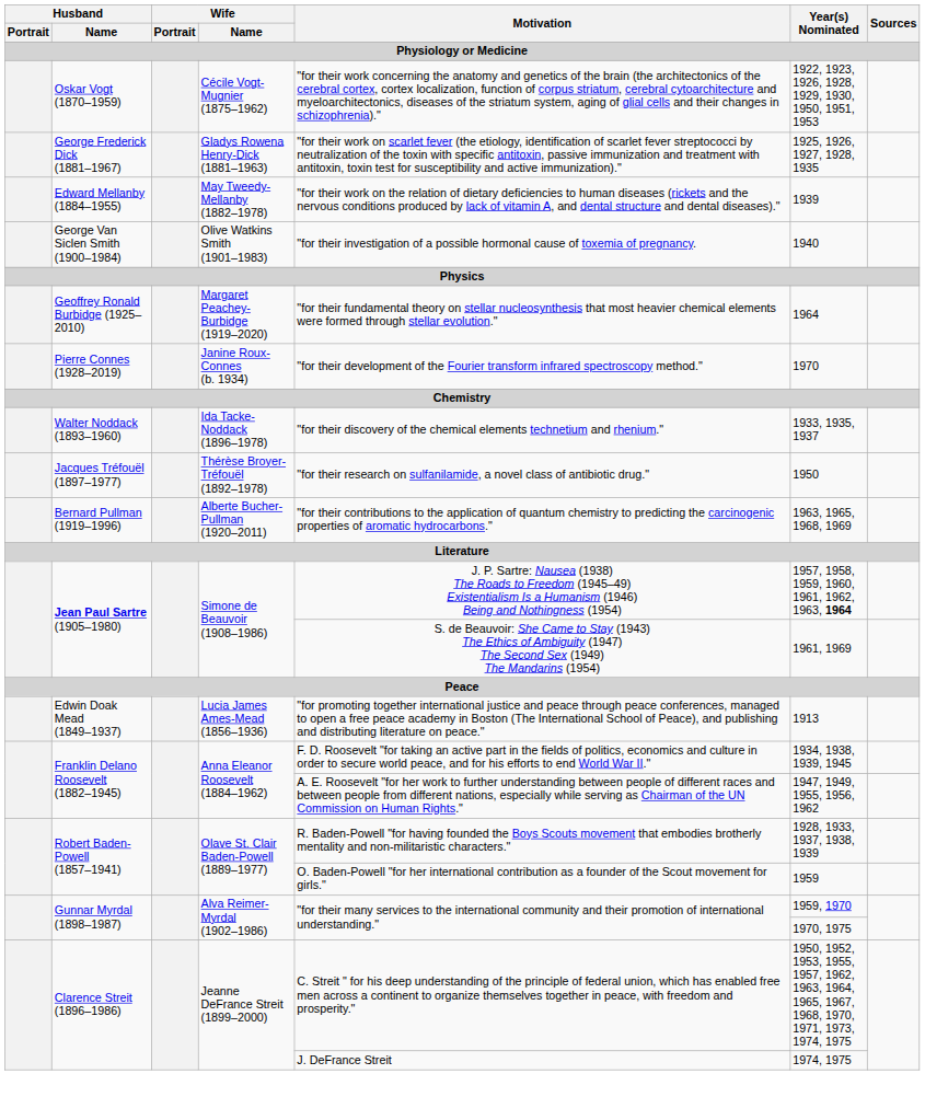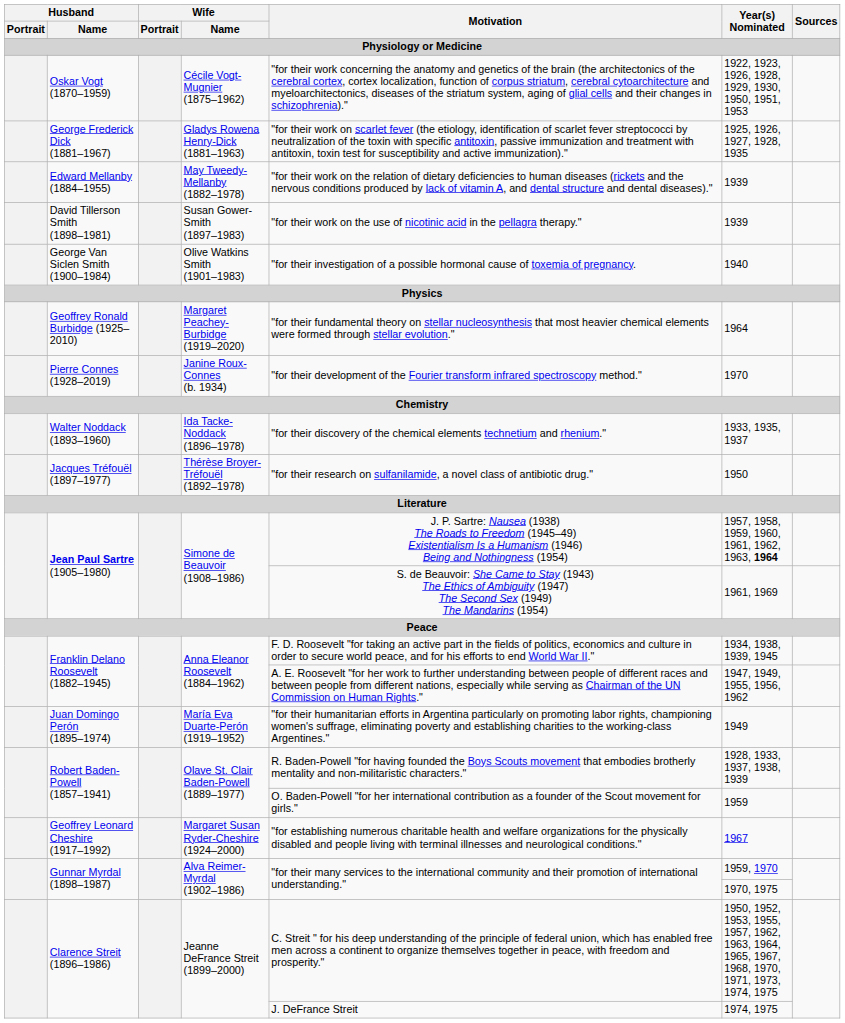 <table class="wikitable sortable">
 <tr>
 <th colspan="2">Husband</th>
 <th colspan="2">Wife</th>
 <th rowspan="2">Motivation</th>
 <th rowspan="2">Year(s) Nominated</th>
 <th rowspan="2">Sources</th>
 </tr>
 <tr>
 <th>Portrait</th>
 <th>Name</th>
 <th>Portrait</th>
 <th>Name</th>
 </tr>
 <tr id="Physiology or Medicine">
 <td colspan=7 align=center style="background:lightgray;white-space:nowrap"><strong>Physiology or Medicine</strong></td>
 </tr>
 <tr>
 <th scope="row"></th>
 <td><a href='#'>Oskar Vogt</a> <br>(1870–1959)</td>
 <th scope="row"></th>
 <td><a href='#'>Cécile Vogt-Mugnier</a> <br>(1875–1962)</td>
 <td>"for their work concerning the anatomy and genetics of the brain (the architectonics of the <a href='#'>cerebral cortex</a>, cortex localization, function of <a href='#'>corpus striatum</a>, <a href='#'>cerebral cytoarchitecture</a> and myeloarchitectonics, diseases of the striatum system, aging of <a href='#'>glial cells</a> and their changes in <a href='#'>schizophrenia</a>)."</td>
 <td>1922, 1923, <br>1926, 1928, <br>1929, 1930, <br>1950, 1951, 1953</td>
 <td></td>
 </tr>
 <tr>
 <th scope="row"></th>
 <td><a href='#'>George Frederick Dick</a> <br>(1881–1967)</td>
 <th scope="row"></th>
 <td><a href='#'>Gladys Rowena Henry-Dick</a> <br>(1881–1963)</td>
 <td>"for their work on <a href='#'>scarlet fever</a> (the etiology, identification of scarlet fever streptococci by neutralization of the toxin with specific <a href='#'>antitoxin</a>, passive immunization and treatment with antitoxin, toxin test for susceptibility and active immunization)."</td>
 <td>1925, 1926, <br>1927, 1928, 1935</td>
 <td></td>
 </tr>
 <tr>
 <th scope="row"></th>
 <td><a href='#'>Edward Mellanby</a> <br>(1884–1955)</td>
 <th scope="row"></th>
 <td><a href='#'>May Tweedy-Mellanby</a> <br>(1882–1978)</td>
 <td>"for their work on the relation of dietary deficiencies to human diseases (<a href='#'>rickets</a> and the nervous conditions produced by <a href='#'>lack of vitamin A</a>, and <a href='#'>dental structure</a> and dental diseases)."</td>
+<td>1939</td>
+<td></td>
+</tr>
+<tr>
+<th scope="row"></th>
+<td>David Tillerson Smith <br>(1898–1981)</td>
+<th scope="row"></th>
+<td>Susan Gower-Smith <br>(1897–1983)</td>
+<td>"for their work on the use of <a href='#'>nicotinic acid</a> in the <a href='#'>pellagra</a> therapy."</td>
 <td>1939</td>
 <td></td>
 </tr>
 <tr>
 <th scope="row"></th>
 <td>George Van Siclen Smith <br>(1900–1984)</td>
 <th scope="row"></th>
 <td>Olive Watkins Smith <br>(1901–1983)</td>
 <td>"for their investigation of a possible hormonal cause of <a href='#'>toxemia of pregnancy</a>.</td>
 <td>1940</td>
 <td></td>
 </tr>
 <tr id="Physics">
 <td colspan=7 align=center style="background:lightgray;white-space:nowrap"><strong>Physics</strong></td>
 </tr>
 <tr>
 <th scope="row"></th>
 <td><a href='#'>Geoffrey Ronald Burbidge</a> (1925–2010)</td>
 <th scope="row"></th>
 <td><a href='#'>Margaret Peachey-Burbidge</a> <br>(1919–2020)</td>
 <td>"for their fundamental theory on <a href='#'>stellar nucleosynthesis</a> that most heavier chemical elements were formed through <a href='#'>stellar evolution</a>."</td>
 <td>1964</td>
 <td></td>
 </tr>
 <tr>
 <th scope="row"></th>
 <td><a href='#'>Pierre Connes</a> <br>(1928–2019)</td>
 <th scope="row"></th>
 <td><a href='#'>Janine Roux-Connes</a> <br>(b. 1934)</td>
 <td>"for their development of the <a href='#'>Fourier transform infrared spectroscopy</a> method."</td>
 <td>1970</td>
 <td></td>
 </tr>
 <tr id="Chemistry">
 <td colspan=7 align=center style="background:lightgray;white-space:nowrap"><strong>Chemistry</strong></td>
 </tr>
 <tr>
 <th scope="row"></th>
 <td><a href='#'>Walter Noddack</a> <br>(1893–1960)</td>
 <th scope="row"></th>
 <td><a href='#'>Ida Tacke-Noddack</a> <br>(1896–1978)</td>
 <td>"for their discovery of the chemical elements <a href='#'>technetium</a> and <a href='#'>rhenium</a>."</td>
 <td>1933, 1935, <br>1937</td>
 <td></td>
 </tr>
 <tr>
 <th scope="row"></th>
 <td><a href='#'>Jacques Tréfouël</a> <br>(1897–1977)</td>
 <th scope="row"></th>
 <td><a href='#'>Thérèse Broyer-Tréfouël</a> <br>(1892–1978)</td>
 <td>"for their research on <a href='#'>sulfanilamide</a>, a novel class of antibiotic drug."</td>
 <td>1950</td>
 <td></td>
 </tr>
-<tr>
-<th scope="row"></th>
-<td><a href='#'>Bernard Pullman</a> <br>(1919–1996)</td>
-<th scope="row"></th>
-<td><a href='#'>Alberte Bucher-Pullman</a> <br>(1920–2011)</td>
-<td>"for their contributions to the application of quantum chemistry to predicting the <a href='#'>carcinogenic</a> properties of <a href='#'>aromatic hydrocarbons</a>."</td>
-<td>1963, 1965, <br>1968, 1969</td>
-<td></td>
-</tr>
 <tr id="Literature">
 <td colspan=7 align=center style="background:lightgray;white-space:nowrap"><strong>Literature</strong></td>
 </tr>
 <tr>
 <th scope="row" rowspan="2"></th>
 <td rowspan="2"><strong><a href='#'>Jean Paul Sartre</a></strong> <br>(1905–1980)</td>
 <th scope="row" rowspan="2"></th>
 <td rowspan="2"><a href='#'>Simone de Beauvoir</a> <br>(1908–1986)</td>
 <td align="center">J. P. Sartre: <em><a href='#'>Nausea</a></em> (1938)<br><em><a href='#'>The Roads to Freedom</a></em> (1945–49)<br><em><a href='#'>Existentialism Is a Humanism</a></em> (1946)<br><em><a href='#'>Being and Nothingness</a></em> (1954)</td>
 <td>1957, 1958, <br>1959, 1960, <br>1961, 1962, <br>1963, <strong>1964</strong></td>
 <td></td>
 </tr>
 <tr>
 <td align="center">S. de Beauvoir: <em><a href='#'>She Came to Stay</a></em> (1943)<br><em><a href='#'>The Ethics of Ambiguity</a></em> (1947)<br><em><a href='#'>The Second Sex</a></em> (1949)<br> <em><a href='#'>The Mandarins</a></em> (1954)</td>
 <td>1961, 1969</td>
 <td></td>
 </tr>
 <tr id="Peace">
 <td colspan=7 align=center style="background:lightgray;white-space:nowrap"><strong>Peace</strong></td>
 </tr>
 <tr>
-<th scope="row"></th>
-<td>Edwin Doak Mead <br>(1849–1937)</td>
-<th scope="row"></th>
-<td><a href='#'>Lucia James Ames-Mead</a> <br>(1856–1936)</td>
-<td>"for promoting together international justice and peace through peace conferences, managed to open a free peace academy in Boston (The International School of Peace), and publishing and distributing literature on peace."</td>
-<td>1913</td>
-<td></td>
-</tr>
-<tr>
 <th rowspan=2!scope="row"></th>
 <td rowspan=2><a href='#'>Franklin Delano Roosevelt</a> <br>(1882–1945)</td>
 <th rowspan=2!scope="row"></th>
 <td rowspan=2><a href='#'>Anna Eleanor Roosevelt</a> <br>(1884–1962)</td>
 <td>F. D. Roosevelt "for taking an active part in the fields of politics, economics and culture in order to secure world peace, and for his efforts to end <a href='#'>World War II</a>."</td>
 <td>1934, 1938, <br>1939, 1945</td>
 <td></td>
 </tr>
 <tr>
 <td>A. E. Roosevelt "for her work to further understanding between people of different races and between people from different nations, especially while serving as <a href='#'>Chairman of the UN Commission on Human Rights</a>."</td>
 <td>1947, 1949, <br>1955, 1956, 1962</td>
 <td></td>
 </tr>
 <tr>
+<th scope="row"></th>
+<td><a href='#'>Juan Domingo Perón</a> <br>(1895–1974)</td>
+<th scope="row"></th>
+<td><a href='#'>María Eva Duarte-Perón</a> <br>(1919–1952)</td>
+<td>"for their humanitarian efforts in Argentina particularly on promoting labor rights, championing women's suffrage, eliminating poverty and establishing charities to the working-class Argentines."</td>
+<td>1949</td>
+<td></td>
+</tr>
+<tr>
 <th rowspan=2!scope="row"></th>
 <td rowspan=2><a href='#'>Robert Baden-Powell</a> <br>(1857–1941)</td>
 <th rowspan=2!scope="row"></th>
 <td rowspan=2><a href='#'>Olave St. Clair Baden-Powell</a> <br>(1889–1977)</td>
 <td>R. Baden-Powell "for having founded the <a href='#'>Boys Scouts movement</a> that embodies brotherly mentality and non-militaristic characters."</td>
 <td>1928, 1933, <br>1937, 1938, 1939</td>
 <td></td>
 </tr>
 <tr>
 <td>O. Baden-Powell "for her international contribution as a founder of the Scout movement for girls."</td>
 <td>1959</td>
+<td></td>
+</tr>
+<tr>
+<th scope="row"></th>
+<td><a href='#'>Geoffrey Leonard Cheshire</a> <br>(1917–1992)</td>
+<th scope="row"></th>
+<td><a href='#'>Margaret Susan Ryder-Cheshire</a> <br>(1924–2000)</td>
+<td>"for establishing numerous charitable health and welfare organizations for the physically disabled and people living with terminal illnesses and neurological conditions."</td>
+<td><a href='#'>1967</a></td>
 <td></td>
 </tr>
 <tr>
 <th rowspan=2!scope="row"></th>
 <td rowspan=2><a href='#'>Gunnar Myrdal</a> <br>(1898–1987)</td>
 <th rowspan=2!scope="row"></th>
 <td rowspan=2><a href='#'>Alva Reimer-Myrdal</a> <br>(1902–1986)</td>
 <td rowspan=2>"for their many services to the international community and their promotion of international understanding."</td>
 <td>1959, <a href='#'>1970</a></td>
 <td rowspan=2></td>
 </tr>
 <tr>
 <td>1970, 1975</td>
 </tr>
 <tr>
 <th rowspan=2!scope="row"></th>
 <td rowspan=2><a href='#'>Clarence Streit</a> <br>(1896–1986)</td>
 <th rowspan=2!scope="row"></th>
 <td rowspan=2>Jeanne DeFrance Streit (1899–2000)</td>
 <td>C. Streit " for his deep understanding of the principle of federal union, which has enabled free men across a continent to organize themselves together in peace, with freedom and prosperity."</td>
 <td>1950, 1952, <br>1953, 1955, <br>1957, 1962, <br>1963, 1964, <br>1965, 1967, <br>1968, 1970, <br>1971, 1973, <br>1974, 1975</td>
 <td rowspan=2></td>
 </tr>
 <tr>
 <td>J. DeFrance Streit</td>
 <td>1974, 1975</td>
 </tr>
 </table>
